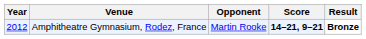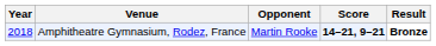 <table class="sortable wikitable" style="font-size: 90%;">
 <tr>
 <th>Year</th>
 <th>Venue</th>
 <th>Opponent</th>
 <th>Score</th>
 <th>Result</th>
 </tr>
 <tr style="background:#ECF2FF">
-<td align="center"><a href='#'>2012</a></td>
+<td align="center"><a href='#'>2018</a></td>
 <td align="left">Amphitheatre Gymnasium, <a href='#'>Rodez</a>, France</td>
 <td align="left"> <a href='#'>Martin Rooke</a></td>
 <td align="left"><strong>14–21, 9–21</strong></td>
 <td style="text-align:left; background:white"> <strong>Bronze</strong></td>
 </tr>
 </table>
